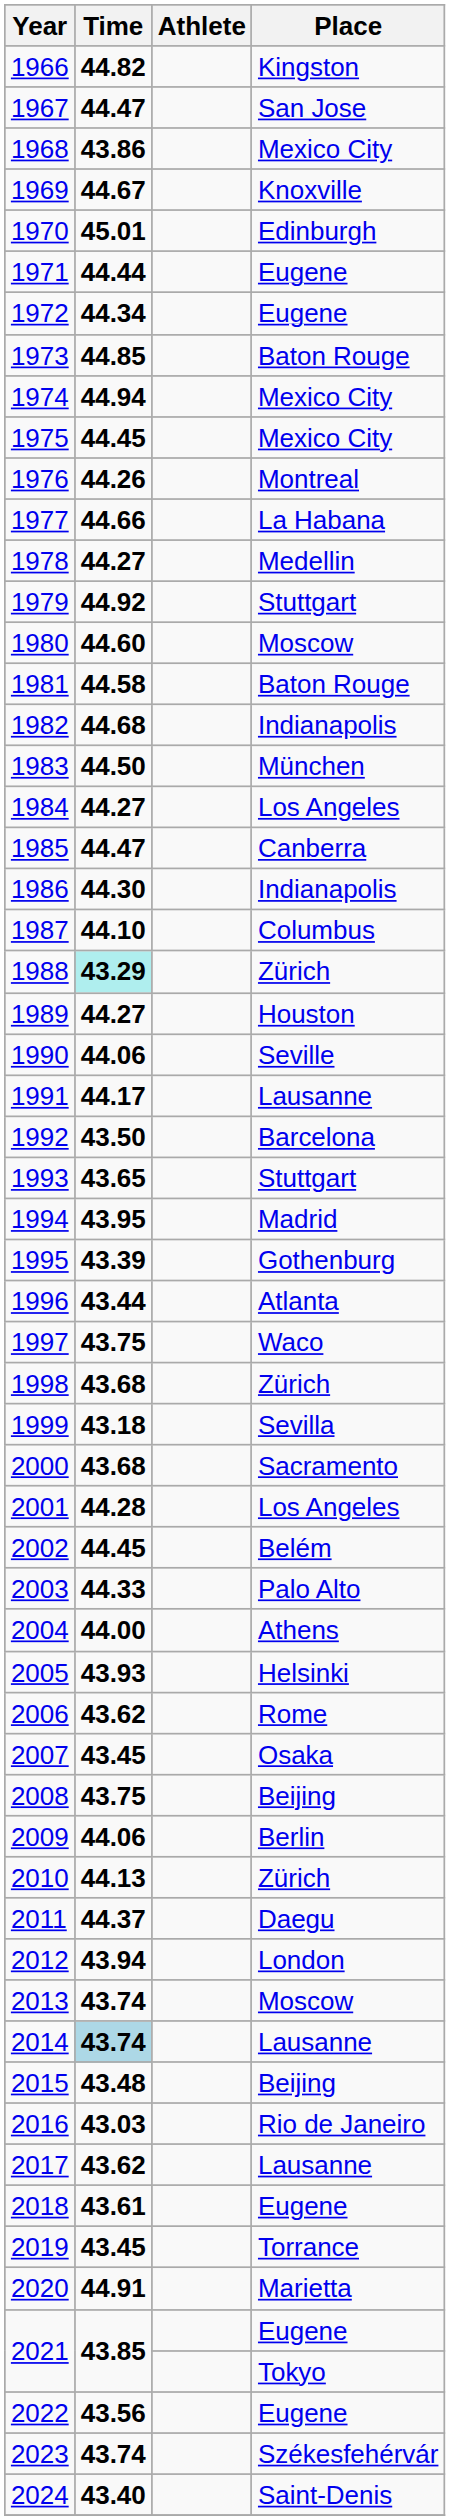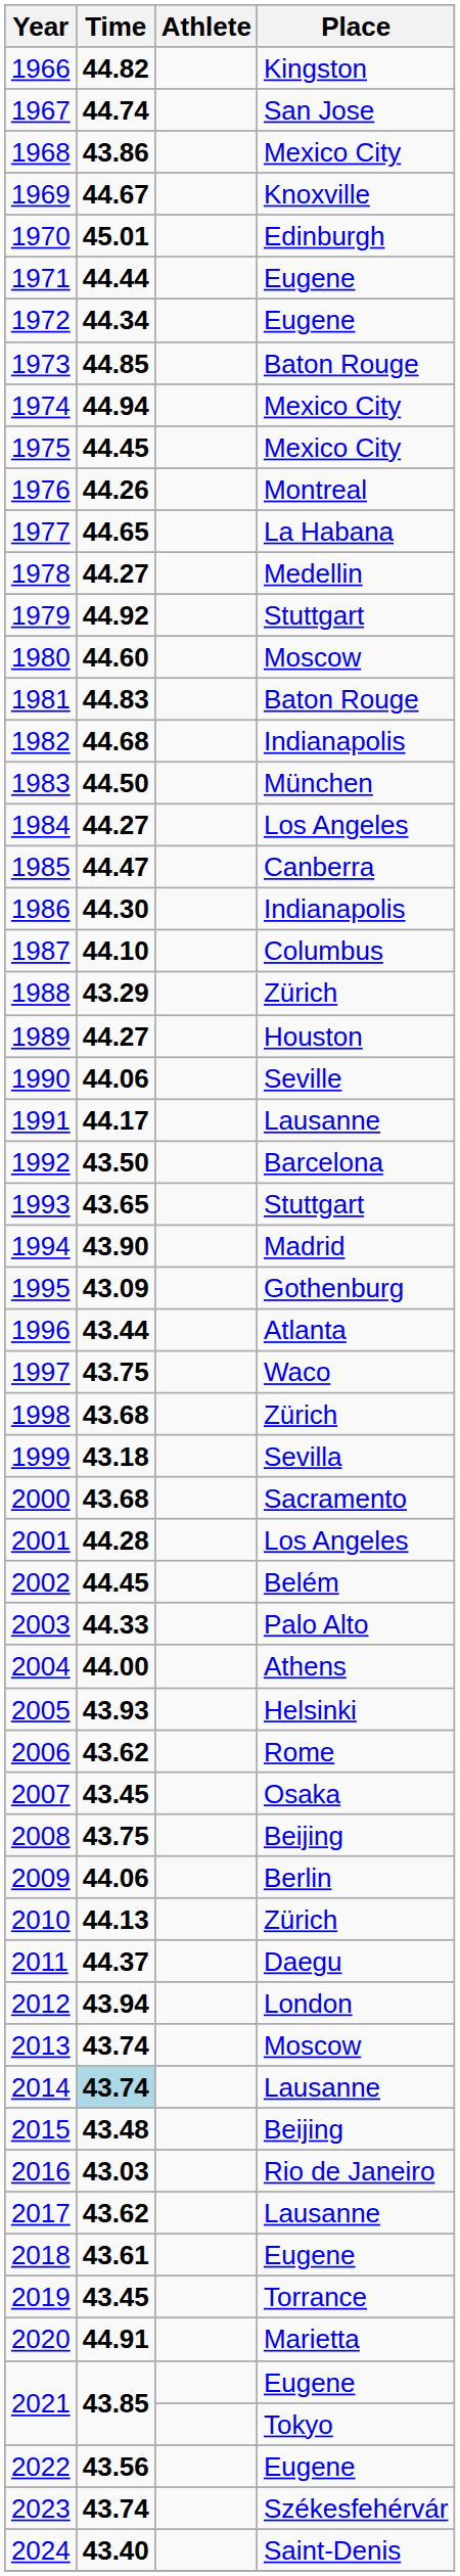 <table class="wikitable sortable" style="font-size:95%;">
 <tr>
 <th>Year</th>
 <th>Time</th>
 <th>Athlete</th>
 <th>Place</th>
 </tr>
 <tr>
 <td><a href='#'>1966</a></td>
 <td><strong>44.82</strong> </td>
 <td></td>
 <td><a href='#'>Kingston</a></td>
 </tr>
 <tr>
 <td><a href='#'>1967</a></td>
-<td><strong>44.47</strong>  </td>
+<td><strong>44.74</strong>  </td>
 <td></td>
 <td><a href='#'>San Jose</a></td>
 </tr>
 <tr>
 <td><a href='#'>1968</a></td>
 <td><strong>43.86</strong> </td>
 <td></td>
 <td><a href='#'>Mexico City</a></td>
 </tr>
 <tr>
 <td><a href='#'>1969</a></td>
 <td><strong>44.67</strong> </td>
 <td></td>
 <td><a href='#'>Knoxville</a></td>
 </tr>
 <tr>
 <td><a href='#'>1970</a></td>
 <td><strong>45.01</strong></td>
 <td></td>
 <td><a href='#'>Edinburgh</a></td>
 </tr>
 <tr>
 <td><a href='#'>1971</a></td>
 <td><strong>44.44</strong>  </td>
 <td></td>
 <td><a href='#'>Eugene</a></td>
 </tr>
 <tr>
 <td><a href='#'>1972</a></td>
 <td><strong>44.34</strong> </td>
 <td></td>
 <td><a href='#'>Eugene</a></td>
 </tr>
 <tr>
 <td><a href='#'>1973</a></td>
 <td><strong>44.85</strong> </td>
 <td></td>
 <td><a href='#'>Baton Rouge</a></td>
 </tr>
 <tr>
 <td><a href='#'>1974</a></td>
 <td><strong>44.94</strong>  </td>
 <td></td>
 <td><a href='#'>Mexico City</a></td>
 </tr>
 <tr>
 <td><a href='#'>1975</a></td>
 <td><strong>44.45</strong> </td>
 <td></td>
 <td><a href='#'>Mexico City</a></td>
 </tr>
 <tr>
 <td><a href='#'>1976</a></td>
 <td><strong>44.26</strong></td>
 <td></td>
 <td><a href='#'>Montreal</a></td>
 </tr>
 <tr>
 <td><a href='#'>1977</a></td>
-<td><strong>44.66</strong></td>
+<td><strong>44.65</strong></td>
 <td></td>
 <td><a href='#'>La Habana</a></td>
 </tr>
 <tr>
 <td><a href='#'>1978</a></td>
 <td><strong>44.27</strong> </td>
 <td></td>
 <td><a href='#'>Medellin</a></td>
 </tr>
 <tr>
 <td><a href='#'>1979</a></td>
 <td><strong>44.92</strong></td>
 <td></td>
 <td><a href='#'>Stuttgart</a></td>
 </tr>
 <tr>
 <td><a href='#'>1980</a></td>
 <td><strong>44.60</strong></td>
 <td></td>
 <td><a href='#'>Moscow</a></td>
 </tr>
 <tr>
 <td><a href='#'>1981</a></td>
-<td><strong>44.58</strong></td>
+<td><strong>44.83</strong></td>
 <td></td>
 <td><a href='#'>Baton Rouge</a></td>
 </tr>
 <tr>
 <td><a href='#'>1982</a></td>
 <td><strong>44.68</strong></td>
 <td></td>
 <td><a href='#'>Indianapolis</a></td>
 </tr>
 <tr>
 <td><a href='#'>1983</a></td>
 <td><strong>44.50</strong></td>
 <td></td>
 <td><a href='#'>München</a></td>
 </tr>
 <tr>
 <td><a href='#'>1984</a></td>
 <td><strong>44.27</strong></td>
 <td></td>
 <td><a href='#'>Los Angeles</a></td>
 </tr>
 <tr>
 <td><a href='#'>1985</a></td>
 <td><strong>44.47</strong></td>
 <td></td>
 <td><a href='#'>Canberra</a></td>
 </tr>
 <tr>
 <td><a href='#'>1986</a></td>
 <td><strong>44.30</strong></td>
 <td></td>
 <td><a href='#'>Indianapolis</a></td>
 </tr>
 <tr>
 <td><a href='#'>1987</a></td>
 <td><strong>44.10</strong></td>
 <td></td>
 <td><a href='#'>Columbus</a></td>
 </tr>
 <tr>
 <td><a href='#'>1988</a></td>
-<td style="background: paleturquoise;"><strong>43.29</strong></td>
+<td><strong>43.29</strong></td>
 <td></td>
 <td><a href='#'>Zürich</a></td>
 </tr>
 <tr>
 <td><a href='#'>1989</a></td>
 <td><strong>44.27</strong></td>
 <td></td>
 <td><a href='#'>Houston</a></td>
 </tr>
 <tr>
 <td><a href='#'>1990</a></td>
 <td><strong>44.06</strong></td>
 <td></td>
 <td><a href='#'>Seville</a></td>
 </tr>
 <tr>
 <td><a href='#'>1991</a></td>
 <td><strong>44.17</strong></td>
 <td></td>
 <td><a href='#'>Lausanne</a></td>
 </tr>
 <tr>
 <td><a href='#'>1992</a></td>
 <td><strong>43.50</strong></td>
 <td></td>
 <td><a href='#'>Barcelona</a></td>
 </tr>
 <tr>
 <td><a href='#'>1993</a></td>
 <td><strong>43.65</strong></td>
 <td></td>
 <td><a href='#'>Stuttgart</a></td>
 </tr>
 <tr>
 <td><a href='#'>1994</a></td>
-<td><strong>43.95</strong></td>
+<td><strong>43.90</strong></td>
 <td></td>
 <td><a href='#'>Madrid</a></td>
 </tr>
 <tr>
 <td><a href='#'>1995</a></td>
-<td><strong>43.39</strong></td>
+<td><strong>43.09</strong></td>
 <td></td>
 <td><a href='#'>Gothenburg</a></td>
 </tr>
 <tr>
 <td><a href='#'>1996</a></td>
 <td><strong>43.44</strong></td>
 <td></td>
 <td><a href='#'>Atlanta</a></td>
 </tr>
 <tr>
 <td><a href='#'>1997</a></td>
 <td><strong>43.75</strong></td>
 <td></td>
 <td><a href='#'>Waco</a></td>
 </tr>
 <tr>
 <td><a href='#'>1998</a></td>
 <td><strong>43.68</strong></td>
 <td></td>
 <td><a href='#'>Zürich</a></td>
 </tr>
 <tr>
 <td><a href='#'>1999</a></td>
 <td><strong>43.18</strong></td>
 <td></td>
 <td><a href='#'>Sevilla</a></td>
 </tr>
 <tr>
 <td><a href='#'>2000</a></td>
 <td><strong>43.68</strong></td>
 <td></td>
 <td><a href='#'>Sacramento</a></td>
 </tr>
 <tr>
 <td><a href='#'>2001</a></td>
 <td><strong>44.28</strong></td>
 <td></td>
 <td><a href='#'>Los Angeles</a></td>
 </tr>
 <tr>
 <td><a href='#'>2002</a></td>
 <td><strong>44.45</strong></td>
 <td></td>
 <td><a href='#'>Belém</a></td>
 </tr>
 <tr>
 <td><a href='#'>2003</a></td>
 <td><strong>44.33</strong></td>
 <td></td>
 <td><a href='#'>Palo Alto</a></td>
 </tr>
 <tr>
 <td><a href='#'>2004</a></td>
 <td><strong>44.00</strong></td>
 <td></td>
 <td><a href='#'>Athens</a></td>
 </tr>
 <tr>
 <td><a href='#'>2005</a></td>
 <td><strong>43.93</strong></td>
 <td></td>
 <td><a href='#'>Helsinki</a></td>
 </tr>
 <tr>
 <td><a href='#'>2006</a></td>
 <td><strong>43.62</strong></td>
 <td></td>
 <td><a href='#'>Rome</a></td>
 </tr>
 <tr>
 <td><a href='#'>2007</a></td>
 <td><strong>43.45</strong></td>
 <td></td>
 <td><a href='#'>Osaka</a></td>
 </tr>
 <tr>
 <td><a href='#'>2008</a></td>
 <td><strong>43.75</strong></td>
 <td></td>
 <td><a href='#'>Beijing</a></td>
 </tr>
 <tr>
 <td><a href='#'>2009</a></td>
 <td><strong>44.06</strong></td>
 <td></td>
 <td><a href='#'>Berlin</a></td>
 </tr>
 <tr>
 <td><a href='#'>2010</a></td>
 <td><strong>44.13</strong></td>
 <td></td>
 <td><a href='#'>Zürich</a></td>
 </tr>
 <tr>
 <td><a href='#'>2011</a></td>
 <td><strong>44.37</strong></td>
 <td></td>
 <td><a href='#'>Daegu</a></td>
 </tr>
 <tr>
 <td><a href='#'>2012</a></td>
 <td><strong>43.94</strong></td>
 <td></td>
 <td><a href='#'>London</a></td>
 </tr>
 <tr>
 <td><a href='#'>2013</a></td>
 <td><strong>43.74</strong></td>
 <td></td>
 <td><a href='#'>Moscow</a></td>
 </tr>
 <tr>
 <td><a href='#'>2014</a></td>
 <td style="background: lightblue;"><strong>43.74</strong></td>
 <td></td>
 <td><a href='#'>Lausanne</a></td>
 </tr>
 <tr>
 <td><a href='#'>2015</a></td>
 <td><strong>43.48</strong></td>
 <td></td>
 <td><a href='#'>Beijing</a></td>
 </tr>
 <tr>
 <td><a href='#'>2016</a></td>
 <td><strong>43.03</strong></td>
 <td></td>
 <td><a href='#'>Rio de Janeiro</a></td>
 </tr>
 <tr>
 <td><a href='#'>2017</a></td>
 <td><strong>43.62</strong></td>
 <td></td>
 <td><a href='#'>Lausanne</a></td>
 </tr>
 <tr>
 <td><a href='#'>2018</a></td>
 <td><strong>43.61</strong></td>
 <td></td>
 <td><a href='#'>Eugene</a></td>
 </tr>
 <tr>
 <td><a href='#'>2019</a></td>
 <td><strong>43.45</strong></td>
 <td></td>
 <td><a href='#'>Torrance</a></td>
 </tr>
 <tr>
 <td><a href='#'>2020</a></td>
 <td><strong>44.91</strong></td>
 <td></td>
 <td><a href='#'>Marietta</a></td>
 </tr>
 <tr>
 <td rowspan=2><a href='#'>2021</a></td>
 <td rowspan=2><strong>43.85</strong></td>
 <td></td>
 <td><a href='#'>Eugene</a></td>
 </tr>
 <tr>
 <td></td>
 <td><a href='#'>Tokyo</a></td>
 </tr>
 <tr>
 <td><a href='#'>2022</a></td>
 <td><strong>43.56</strong></td>
 <td></td>
 <td><a href='#'>Eugene</a></td>
 </tr>
 <tr>
 <td><a href='#'>2023</a></td>
 <td><strong>43.74</strong></td>
 <td></td>
 <td><a href='#'>Székesfehérvár</a></td>
 </tr>
 <tr>
 <td><a href='#'>2024</a></td>
 <td><strong>43.40</strong></td>
 <td></td>
 <td><a href='#'>Saint-Denis</a></td>
 </tr>
 <tr>
 </tr>
 </table>
